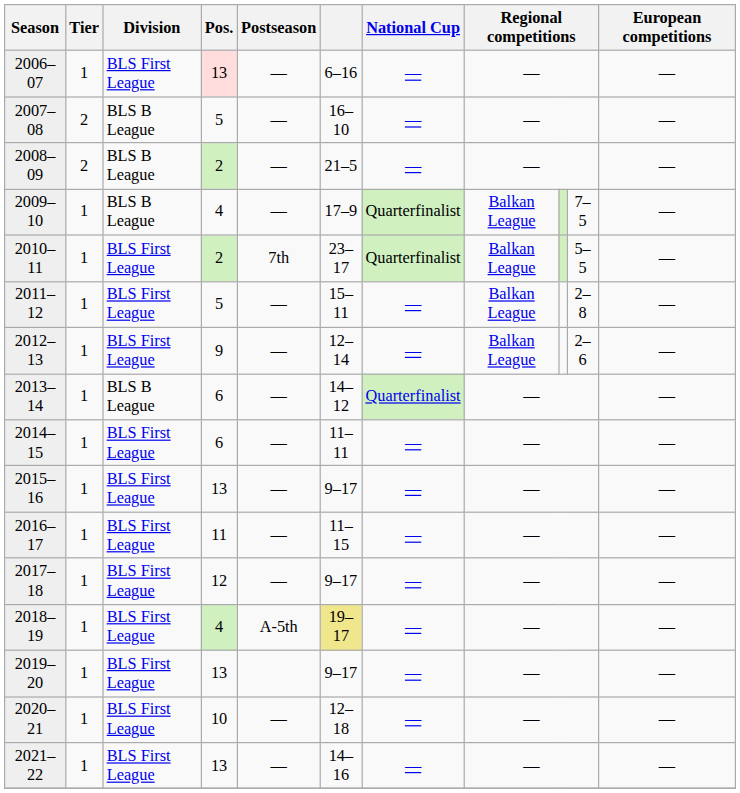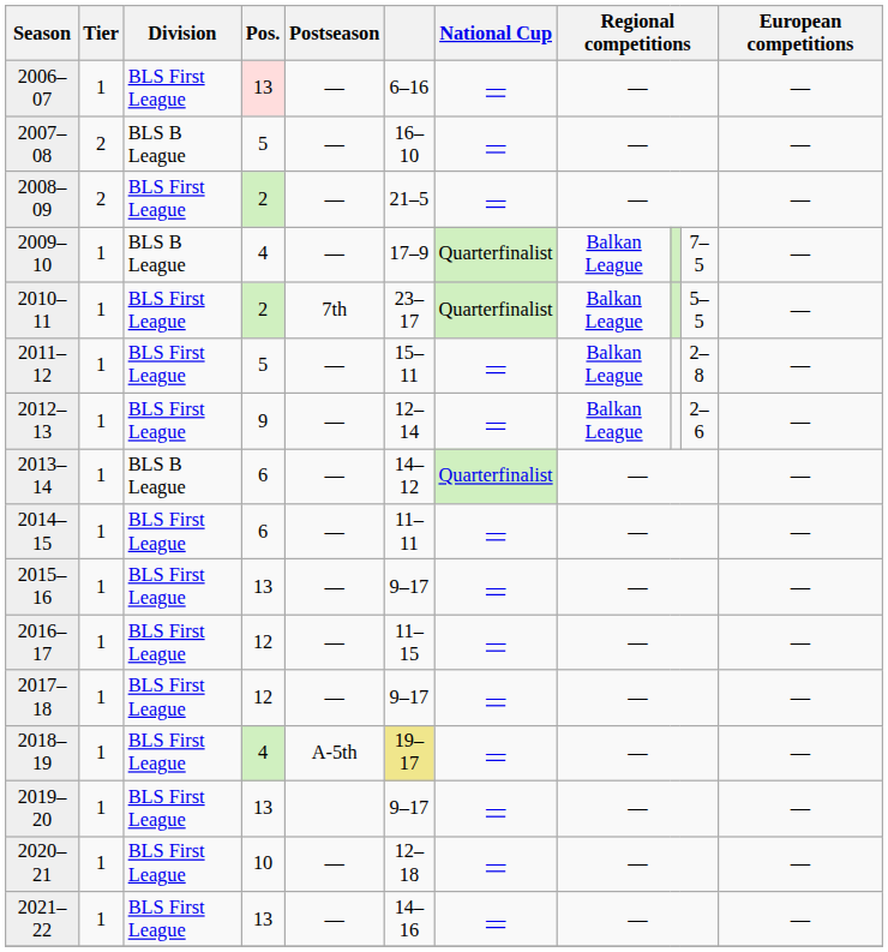 <table class="wikitable" style="font-size:85%; text-align:center">
 <tr>
 <th>Season</th>
 <th>Tier</th>
 <th>Division</th>
 <th>Pos.</th>
 <th>Postseason</th>
 <th></th>
 <th><a href='#'>National Cup</a></th>
 <th colspan=3>Regional competitions</th>
 <th colspan=3>European competitions</th>
 </tr>
 <tr>
 <td bgcolor=#efefef>2006–07</td>
 <td>1</td>
 <td align=left><a href='#'>BLS First League</a></td>
 <td bgcolor=#ffdddd>13</td>
 <td>—</td>
 <td>6–16</td>
 <td><a href='#'>—</a></td>
 <td colspan=3>—</td>
 <td colspan=3>—</td>
 </tr>
 <tr>
 <td bgcolor=#efefef>2007–08</td>
 <td>2</td>
 <td align=left>BLS B League</td>
 <td>5</td>
 <td>—</td>
 <td>16–10</td>
 <td><a href='#'>—</a></td>
 <td colspan=3>—</td>
 <td colspan=3>—</td>
 </tr>
 <tr>
 <td bgcolor=#efefef>2008–09</td>
 <td>2</td>
-<td align=left>BLS B League</td>
+<td align=left><a href='#'>BLS First League</a></td>
 <td bgcolor=#D0F0C0>2</td>
 <td>—</td>
 <td>21–5</td>
 <td><a href='#'>—</a></td>
 <td colspan=3>—</td>
 <td colspan=3>—</td>
 </tr>
 <tr>
 <td bgcolor=#efefef>2009–10</td>
 <td>1</td>
 <td align=left>BLS B League</td>
 <td>4</td>
 <td>—</td>
 <td>17–9</td>
 <td align=left bgcolor=#D0F0C>Quarterfinalist</td>
 <td><a href='#'>Balkan League</a></td>
 <td bgcolor=#D0F0C></td>
 <td>7–5</td>
 <td colspan=3>—</td>
 </tr>
 <tr>
 <td bgcolor=#efefef>2010–11</td>
 <td>1</td>
 <td align=left><a href='#'>BLS First League</a></td>
 <td bgcolor=#D0F0C0>2</td>
 <td> 7th</td>
 <td>23–17</td>
 <td align=left bgcolor=#D0F0C>Quarterfinalist</td>
 <td><a href='#'>Balkan League</a></td>
 <td bgcolor=#D0F0C></td>
 <td>5–5</td>
 <td colspan=3>—</td>
 </tr>
 <tr>
 <td bgcolor=#efefef>2011–12</td>
 <td>1</td>
 <td align=left><a href='#'>BLS First League</a></td>
 <td>5</td>
 <td>—</td>
 <td>15–11</td>
 <td><a href='#'>—</a></td>
 <td><a href='#'>Balkan League</a></td>
 <td></td>
 <td>2–8</td>
 <td colspan=3>—</td>
 </tr>
 <tr>
 <td bgcolor=#efefef>2012–13</td>
 <td>1</td>
 <td align=left><a href='#'>BLS First League</a></td>
 <td>9</td>
 <td>—</td>
 <td>12–14</td>
 <td><a href='#'>—</a></td>
 <td><a href='#'>Balkan League</a></td>
 <td></td>
 <td>2–6</td>
 <td colspan=3>—</td>
 </tr>
 <tr>
 <td bgcolor=#efefef>2013–14</td>
 <td>1</td>
 <td align=left>BLS B League</td>
 <td>6</td>
 <td>—</td>
 <td>14–12</td>
 <td align=left bgcolor=#D0F0C><a href='#'>Quarterfinalist</a></td>
 <td colspan=3>—</td>
 <td colspan=3>—</td>
 </tr>
 <tr>
 <td bgcolor=#efefef>2014–15</td>
 <td>1</td>
 <td align=left><a href='#'>BLS First League</a></td>
 <td>6</td>
 <td>—</td>
 <td>11–11</td>
 <td><a href='#'>—</a></td>
 <td colspan=3>—</td>
 <td colspan=3>—</td>
 </tr>
 <tr>
 <td bgcolor=#efefef>2015–16</td>
 <td>1</td>
 <td align=left><a href='#'>BLS First League</a></td>
 <td>13</td>
 <td>—</td>
 <td>9–17</td>
 <td><a href='#'>—</a></td>
 <td colspan=3>—</td>
 <td colspan=3>—</td>
 </tr>
 <tr>
 <td bgcolor=#efefef>2016–17</td>
 <td>1</td>
 <td align=left><a href='#'>BLS First League</a></td>
-<td>11</td>
+<td>12</td>
 <td>—</td>
 <td>11–15</td>
 <td><a href='#'>—</a></td>
 <td colspan=3>—</td>
 <td colspan=3>—</td>
 </tr>
 <tr>
 <td bgcolor=#efefef>2017–18</td>
 <td>1</td>
 <td align=left><a href='#'>BLS First League</a></td>
 <td>12</td>
 <td>—</td>
 <td>9–17</td>
 <td><a href='#'>—</a></td>
 <td colspan=3>—</td>
 <td colspan=3>—</td>
 </tr>
 <tr>
 <td bgcolor=#efefef>2018–19</td>
 <td>1</td>
 <td align=left><a href='#'>BLS First League</a></td>
 <td bgcolor=#D0F0C0>4</td>
 <td> A-5th</td>
 <td style="background: khaki;">19–17</td>
 <td><a href='#'>—</a></td>
 <td colspan=3>—</td>
 <td colspan=3>—</td>
 </tr>
 <tr>
 <td bgcolor=#efefef>2019–20</td>
 <td>1</td>
 <td align=left><a href='#'>BLS First League</a></td>
 <td>13</td>
 <td></td>
 <td>9–17</td>
 <td><a href='#'>—</a></td>
 <td colspan=3>—</td>
 <td colspan=3>—</td>
 </tr>
 <tr>
 <td bgcolor=#efefef>2020–21</td>
 <td>1</td>
 <td align=left><a href='#'>BLS First League</a></td>
 <td>10</td>
 <td>—</td>
 <td>12–18</td>
 <td><a href='#'>—</a></td>
 <td colspan=3>—</td>
 <td colspan=3>—</td>
 </tr>
 <tr>
 <td bgcolor=#efefef>2021–22</td>
 <td>1</td>
 <td align=left><a href='#'>BLS First League</a></td>
 <td>13</td>
 <td>—</td>
 <td>14–16</td>
 <td><a href='#'>—</a></td>
 <td colspan=3>—</td>
 <td colspan=3>—</td>
 </tr>
 <tr>
 </tr>
 </table>
